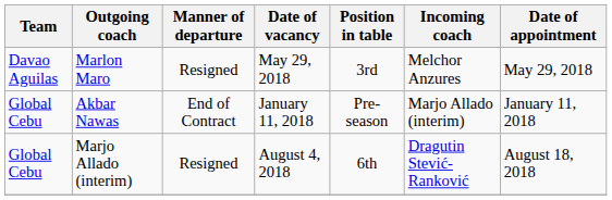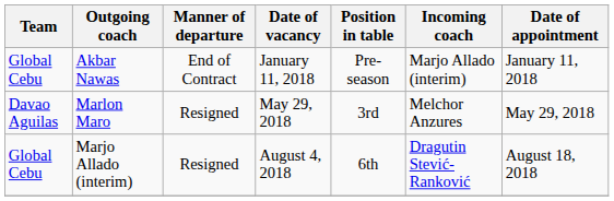 <table class="wikitable sortable">
 <tr>
 <th>Team</th>
 <th>Outgoing coach</th>
 <th>Manner of departure</th>
 <th>Date of vacancy</th>
 <th>Position in table</th>
 <th>Incoming coach</th>
 <th>Date of appointment</th>
 </tr>
 <tr>
+<td><a href='#'>Global Cebu</a></td>
+<td> <a href='#'>Akbar Nawas</a></td>
+<td align="center">End of Contract</td>
+<td>January 11, 2018</td>
+<td align="center">Pre-season</td>
+<td> Marjo Allado (interim)</td>
+<td>January 11, 2018</td>
+</tr>
+<tr>
 <td><a href='#'>Davao Aguilas</a></td>
 <td> <a href='#'>Marlon Maro</a></td>
 <td align="center">Resigned</td>
 <td>May 29, 2018</td>
 <td align="center">3rd</td>
 <td> Melchor Anzures</td>
 <td>May 29, 2018</td>
-</tr>
-<tr>
-<td><a href='#'>Global Cebu</a></td>
-<td> <a href='#'>Akbar Nawas</a></td>
-<td align="center">End of Contract</td>
-<td>January 11, 2018</td>
-<td align="center">Pre-season</td>
-<td> Marjo Allado (interim)</td>
-<td>January 11, 2018</td>
 </tr>
 <tr>
 <td><a href='#'>Global Cebu</a></td>
 <td> Marjo Allado (interim)</td>
 <td align="center">Resigned</td>
 <td>August 4, 2018</td>
 <td align="center">6th</td>
 <td> <a href='#'>Dragutin Stević-Ranković</a></td>
 <td>August 18, 2018</td>
 </tr>
 <tr>
 </tr>
 </table>
